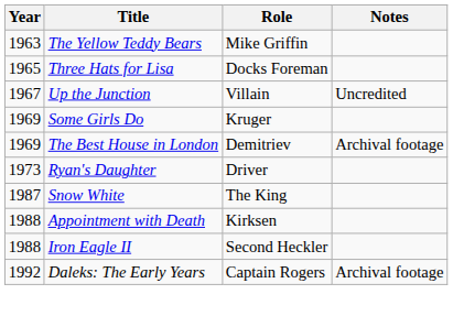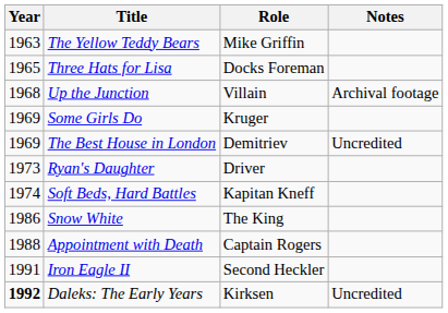 <table class="wikitable sortable">
 <tr>
 <th>Year</th>
 <th>Title</th>
 <th>Role</th>
 <th>Notes</th>
 </tr>
 <tr>
 <td>1963</td>
 <td><em><a href='#'>The Yellow Teddy Bears</a></em></td>
 <td>Mike Griffin</td>
 <td></td>
 </tr>
 <tr>
 <td>1965</td>
 <td><em><a href='#'>Three Hats for Lisa</a></em></td>
 <td>Docks Foreman</td>
 <td></td>
 </tr>
 <tr>
-<td>1967</td>
+<td>1968</td>
 <td><a href='#'><em>Up the Junction</em></a></td>
 <td>Villain</td>
-<td>Uncredited</td>
+<td>Archival footage</td>
 </tr>
 <tr>
 <td>1969</td>
 <td><em><a href='#'>Some Girls Do</a></em></td>
 <td>Kruger</td>
 <td></td>
 </tr>
 <tr>
 <td>1969</td>
 <td><em><a href='#'>The Best House in London</a></em></td>
 <td>Demitriev</td>
-<td>Archival footage</td>
+<td>Uncredited</td>
 </tr>
 <tr>
 <td>1973</td>
 <td><em><a href='#'>Ryan's Daughter</a></em></td>
 <td>Driver</td>
 <td></td>
 </tr>
 <tr>
-<td>1987</td>
+<td>1974</td>
+<td><em><a href='#'>Soft Beds, Hard Battles</a></em></td>
+<td>Kapitan Kneff</td>
+<td></td>
+</tr>
+<tr>
+<td>1986</td>
 <td><a href='#'><em>Snow White</em></a></td>
 <td>The King</td>
 <td></td>
 </tr>
 <tr>
 <td>1988</td>
 <td><a href='#'><em>Appointment with Death</em></a></td>
-<td>Kirksen</td>
+<td>Captain Rogers</td>
 <td></td>
 </tr>
 <tr>
-<td>1988</td>
+<td>1991</td>
 <td><em><a href='#'>Iron Eagle II</a></em></td>
 <td>Second Heckler</td>
 <td></td>
 </tr>
 <tr>
-<td>1992</td>
+<td><strong>1992</strong></td>
 <td><em>Daleks: The Early Years</em></td>
-<td>Captain Rogers</td>
-<td>Archival footage</td>
+<td>Kirksen</td>
+<td>Uncredited</td>
 </tr>
 </table>
